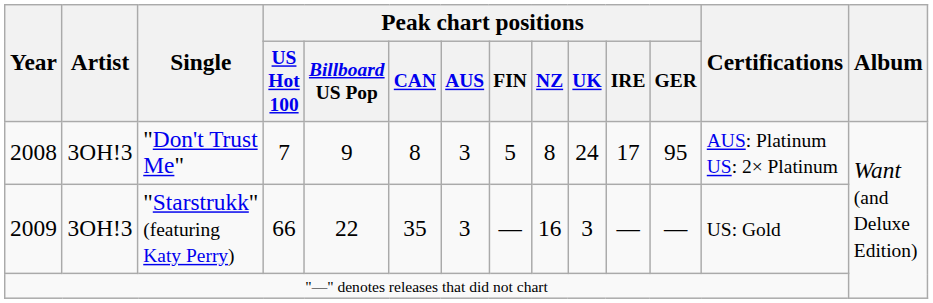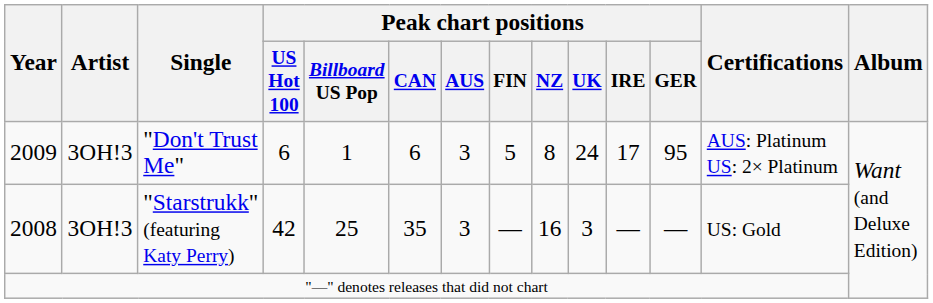 <table class="wikitable" style="text-align:center;">
 <tr>
 <th rowspan="2">Year</th>
 <th rowspan="2">Artist</th>
 <th rowspan="2">Single</th>
 <th colspan="9">Peak chart positions</th>
 <th rowspan="2">Certifications</th>
 <th rowspan="2">Album</th>
 </tr>
 <tr style="font-size:smaller;">
 <th style="width:35px;"><a href='#'>US Hot 100</a></th>
 <th style="width:35px;"><em><a href='#'>Billboard</a></em> US Pop</th>
 <th style="width:35px;"><a href='#'>CAN</a></th>
 <th style="width:35px;"><a href='#'>AUS</a></th>
 <th style="width:35px;">FIN</th>
 <th style="width:35px;"><a href='#'>NZ</a></th>
 <th style="width:35px;"><a href='#'>UK</a></th>
 <th style="width:35px;">IRE</th>
 <th style="width:35px;">GER</th>
 </tr>
 <tr>
-<td>2008</td>
+<td>2009</td>
 <td>3OH!3</td>
 <td style="text-align:left;">"<a href='#'>Don't Trust Me</a>"</td>
-<td>7</td>
-<td>9</td>
-<td>8</td>
+<td>6</td>
+<td>1</td>
+<td>6</td>
 <td>3</td>
 <td>5</td>
 <td>8</td>
 <td>24</td>
 <td>17</td>
 <td>95</td>
 <td align="left"><small><a href='#'>AUS</a>: Platinum<br><a href='#'>US</a>: 2× Platinum</small></td>
 <td style="text-align:left;" rowspan="3"><em>Want</em> <small>(and Deluxe Edition)</small></td>
 </tr>
 <tr>
-<td>2009</td>
+<td>2008</td>
 <td>3OH!3</td>
 <td style="text-align:left;">"<a href='#'>Starstrukk</a>" <small>(featuring <a href='#'>Katy Perry</a>)</small></td>
-<td>66</td>
-<td>22</td>
+<td>42</td>
+<td>25</td>
 <td>35</td>
 <td>3</td>
 <td>—</td>
 <td>16</td>
 <td>3</td>
 <td>—</td>
 <td>—</td>
 <td align="left"><small>US: Gold</small></td>
 </tr>
 <tr>
 <td colspan="13" style="font-size: 8pt">"—" denotes releases that did not chart</td>
 </tr>
 </table>
